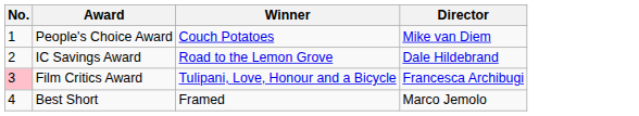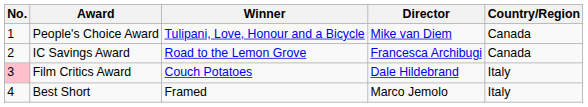 <table class="wikitable">
 <tr>
 <th>No.</th>
 <th>Award</th>
 <th>Winner</th>
 <th>Director</th>
+<th>Country/Region</th>
 </tr>
 <tr>
 <td>1</td>
 <td>People's Choice Award</td>
-<td><a href='#'>Couch Potatoes</a></td>
+<td><a href='#'>Tulipani, Love, Honour and a Bicycle</a></td>
 <td><a href='#'>Mike van Diem</a></td>
+<td>Canada</td>
 </tr>
 <tr>
 <td>2</td>
 <td>IC Savings Award</td>
 <td><a href='#'>Road to the Lemon Grove</a></td>
-<td><a href='#'>Dale Hildebrand</a></td>
+<td><a href='#'>Francesca Archibugi</a></td>
+<td>Canada</td>
 </tr>
 <tr>
 <td style="background: pink;">3</td>
 <td>Film Critics Award</td>
-<td><a href='#'>Tulipani, Love, Honour and a Bicycle</a></td>
-<td><a href='#'>Francesca Archibugi</a></td>
+<td><a href='#'>Couch Potatoes</a></td>
+<td><a href='#'>Dale Hildebrand</a></td>
+<td>Italy</td>
 </tr>
 <tr>
 <td>4</td>
 <td>Best Short</td>
 <td>Framed</td>
 <td>Marco Jemolo</td>
+<td>Italy</td>
 </tr>
 </table>
